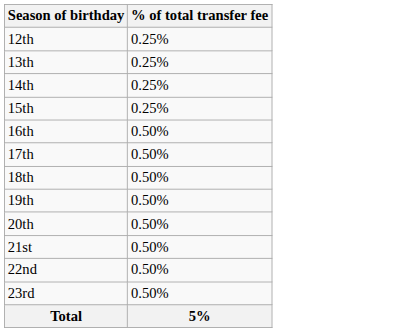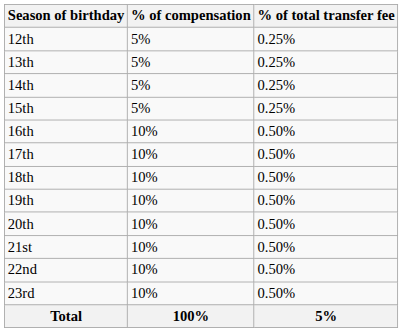 <table class="wikitable">
 <tr>
 <th>Season of birthday</th>
+<th>% of compensation</th>
 <th>% of total transfer fee</th>
 </tr>
 <tr>
 <td>12th</td>
+<td>5%</td>
 <td>0.25%</td>
 </tr>
 <tr>
 <td>13th</td>
+<td>5%</td>
 <td>0.25%</td>
 </tr>
 <tr>
 <td>14th</td>
+<td>5%</td>
 <td>0.25%</td>
 </tr>
 <tr>
 <td>15th</td>
+<td>5%</td>
 <td>0.25%</td>
 </tr>
 <tr>
 <td>16th</td>
+<td>10%</td>
 <td>0.50%</td>
 </tr>
 <tr>
 <td>17th</td>
+<td>10%</td>
 <td>0.50%</td>
 </tr>
 <tr>
 <td>18th</td>
+<td>10%</td>
 <td>0.50%</td>
 </tr>
 <tr>
 <td>19th</td>
+<td>10%</td>
 <td>0.50%</td>
 </tr>
 <tr>
 <td>20th</td>
+<td>10%</td>
 <td>0.50%</td>
 </tr>
 <tr>
 <td>21st</td>
+<td>10%</td>
 <td>0.50%</td>
 </tr>
 <tr>
 <td>22nd</td>
+<td>10%</td>
 <td>0.50%</td>
 </tr>
 <tr>
 <td>23rd</td>
+<td>10%</td>
 <td>0.50%</td>
 </tr>
 <tr>
 <th>Total</th>
+<th>100%</th>
 <th>5%</th>
 </tr>
 </table>
